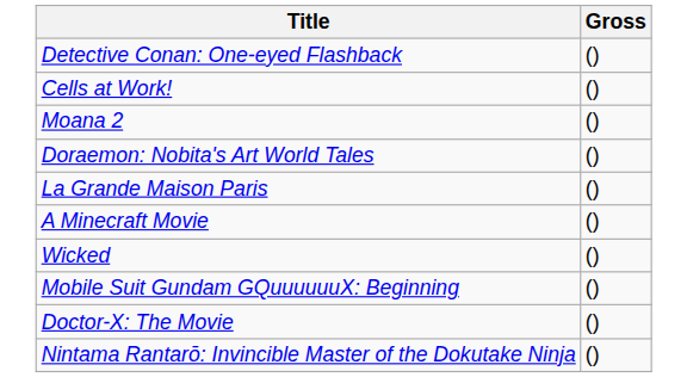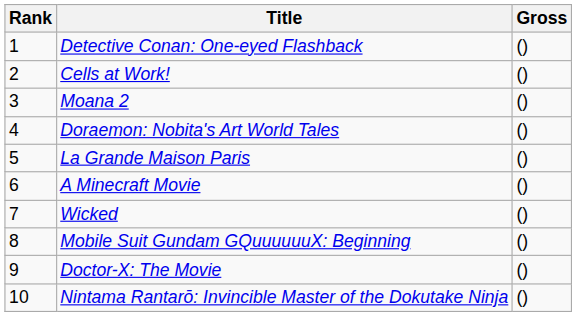 <table class="wikitable sortable" style="margin:auto; margin:auto;">
 <tr>
+<th>Rank</th>
 <th>Title</th>
 <th>Gross</th>
 </tr>
 <tr>
+<td>1</td>
 <td> <em><a href='#'>Detective Conan: One-eyed Flashback</a></em></td>
 <td> ()</td>
 </tr>
 <tr>
+<td>2</td>
 <td> <em><a href='#'>Cells at Work!</a></em></td>
 <td> ()</td>
 </tr>
 <tr>
+<td>3</td>
 <td><em><a href='#'>Moana 2</a></em></td>
 <td> ()</td>
 </tr>
 <tr>
+<td>4</td>
 <td> <em><a href='#'>Doraemon: Nobita's Art World Tales</a></em></td>
 <td> ()</td>
 </tr>
 <tr>
+<td>5</td>
 <td> <em><a href='#'>La Grande Maison Paris</a></em></td>
 <td> ()</td>
 </tr>
 <tr>
+<td>6</td>
 <td><em><a href='#'>A Minecraft Movie</a></em></td>
 <td> ()</td>
 </tr>
 <tr>
+<td>7</td>
 <td><em><a href='#'>Wicked</a></em></td>
 <td> ()</td>
 </tr>
 <tr>
+<td>8</td>
 <td> <em><a href='#'>Mobile Suit Gundam GQuuuuuuX: Beginning</a></em></td>
 <td> ()</td>
 </tr>
 <tr>
+<td>9</td>
 <td>  <em><a href='#'>Doctor-X: The Movie</a></em></td>
 <td> ()</td>
 </tr>
 <tr>
+<td>10</td>
 <td> <em><a href='#'>Nintama Rantarō: Invincible Master of the Dokutake Ninja</a></em></td>
 <td> ()</td>
 </tr>
 </table>
